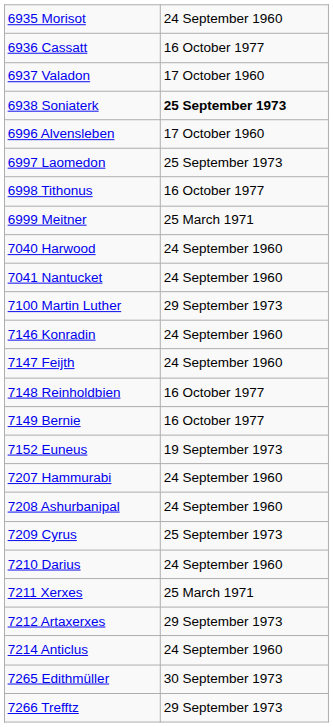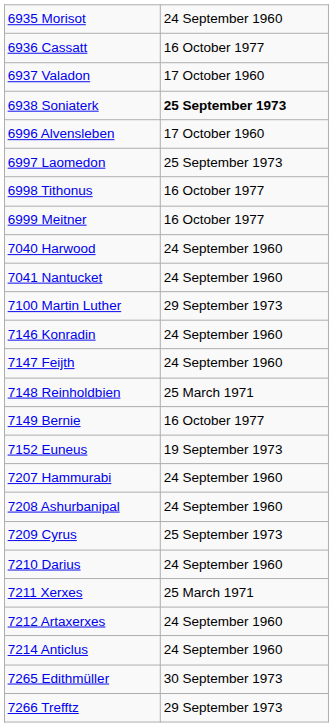 <table class="wikitable" style="font-size: 89%; float: left; width: 24em; margin-right: 1em; line-height: 1.65em">
 <tr>
 <td><a href='#'>6935 Morisot</a></td>
 <td>24 September 1960</td>
 </tr>
 <tr>
 <td><a href='#'>6936 Cassatt</a></td>
 <td>16 October 1977</td>
 </tr>
 <tr>
 <td><a href='#'>6937 Valadon</a></td>
 <td>17 October 1960</td>
 </tr>
 <tr>
 <td><a href='#'>6938 Soniaterk</a></td>
 <td><strong>25 September 1973</strong></td>
 </tr>
 <tr>
 <td><a href='#'>6996 Alvensleben</a></td>
 <td>17 October 1960</td>
 </tr>
 <tr>
 <td><a href='#'>6997 Laomedon</a></td>
 <td>25 September 1973</td>
 </tr>
 <tr>
 <td><a href='#'>6998 Tithonus</a></td>
 <td>16 October 1977</td>
 </tr>
 <tr>
 <td><a href='#'>6999 Meitner</a></td>
-<td>25 March 1971</td>
+<td>16 October 1977</td>
 </tr>
 <tr>
 <td><a href='#'>7040 Harwood</a></td>
 <td>24 September 1960</td>
 </tr>
 <tr>
 <td><a href='#'>7041 Nantucket</a></td>
 <td>24 September 1960</td>
 </tr>
 <tr>
 <td><a href='#'>7100 Martin Luther</a></td>
 <td>29 September 1973</td>
 </tr>
 <tr>
 <td><a href='#'>7146 Konradin</a></td>
 <td>24 September 1960</td>
 </tr>
 <tr>
 <td><a href='#'>7147 Feijth</a></td>
 <td>24 September 1960</td>
 </tr>
 <tr>
 <td><a href='#'>7148 Reinholdbien</a></td>
-<td>16 October 1977</td>
+<td>25 March 1971</td>
 </tr>
 <tr>
 <td><a href='#'>7149 Bernie</a></td>
 <td>16 October 1977</td>
 </tr>
 <tr>
 <td><a href='#'>7152 Euneus</a></td>
 <td>19 September 1973</td>
 </tr>
 <tr>
 <td><a href='#'>7207 Hammurabi</a></td>
 <td>24 September 1960</td>
 </tr>
 <tr>
 <td><a href='#'>7208 Ashurbanipal</a></td>
 <td>24 September 1960</td>
 </tr>
 <tr>
 <td><a href='#'>7209 Cyrus</a></td>
 <td>25 September 1973</td>
 </tr>
 <tr>
 <td><a href='#'>7210 Darius</a></td>
 <td>24 September 1960</td>
 </tr>
 <tr>
 <td><a href='#'>7211 Xerxes</a></td>
 <td>25 March 1971</td>
 </tr>
 <tr>
 <td><a href='#'>7212 Artaxerxes</a></td>
-<td>29 September 1973</td>
+<td>24 September 1960</td>
 </tr>
 <tr>
 <td><a href='#'>7214 Anticlus</a></td>
 <td>24 September 1960</td>
 </tr>
 <tr>
 <td><a href='#'>7265 Edithmüller</a></td>
 <td>30 September 1973</td>
 </tr>
 <tr>
 <td><a href='#'>7266 Trefftz</a></td>
 <td>29 September 1973</td>
 </tr>
 </table>
